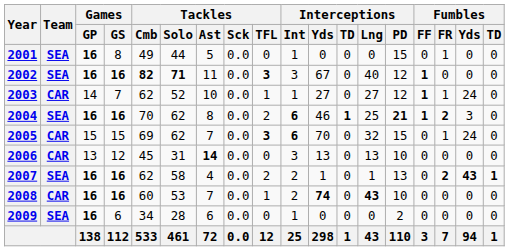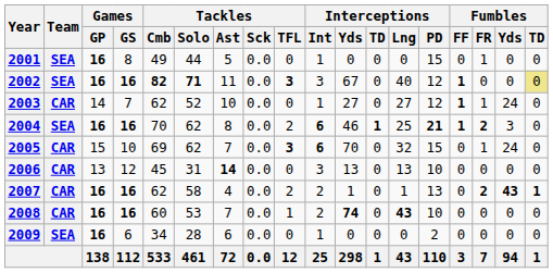 <table class="wikitable" style="text-align:center">
 <tr>
 <th rowspan="2">Year</th>
 <th rowspan="2">Team</th>
 <th colspan="2">Games</th>
 <th colspan="5">Tackles</th>
 <th colspan="5">Interceptions</th>
 <th colspan="4">Fumbles</th>
 </tr>
 <tr>
 <th>GP</th>
 <th>GS</th>
 <th>Cmb</th>
 <th>Solo</th>
 <th>Ast</th>
 <th>Sck</th>
 <th>TFL</th>
 <th>Int</th>
 <th>Yds</th>
 <th>TD</th>
 <th>Lng</th>
 <th>PD</th>
 <th>FF</th>
 <th>FR</th>
 <th>Yds</th>
 <th>TD</th>
 </tr>
 <tr>
 <th><a href='#'>2001</a></th>
 <th><a href='#'>SEA</a></th>
 <td><strong>16</strong></td>
 <td>8</td>
 <td>49</td>
 <td>44</td>
 <td>5</td>
 <td>0.0</td>
 <td>0</td>
 <td>1</td>
 <td>0</td>
 <td>0</td>
 <td>0</td>
 <td>15</td>
 <td>0</td>
 <td>1</td>
 <td>0</td>
 <td>0</td>
 </tr>
 <tr>
 <th><a href='#'>2002</a></th>
 <th><a href='#'>SEA</a></th>
 <td><strong>16</strong></td>
 <td><strong>16</strong></td>
 <td><strong>82</strong></td>
 <td><strong>71</strong></td>
 <td>11</td>
 <td>0.0</td>
 <td><strong>3</strong></td>
 <td>3</td>
 <td>67</td>
 <td>0</td>
 <td>40</td>
 <td>12</td>
 <td><strong>1</strong></td>
 <td>0</td>
 <td>0</td>
-<td>0</td>
+<td style="background: khaki;">0</td>
 </tr>
 <tr>
 <th><a href='#'>2003</a></th>
 <th><a href='#'>CAR</a></th>
 <td>14</td>
 <td>7</td>
 <td>62</td>
 <td>52</td>
 <td>10</td>
 <td>0.0</td>
-<td>1</td>
+<td>0</td>
 <td>1</td>
 <td>27</td>
 <td>0</td>
 <td>27</td>
 <td>12</td>
 <td><strong>1</strong></td>
 <td>1</td>
 <td>24</td>
 <td>0</td>
 </tr>
 <tr>
 <th><a href='#'>2004</a></th>
 <th><a href='#'>SEA</a></th>
 <td><strong>16</strong></td>
 <td><strong>16</strong></td>
 <td>70</td>
 <td>62</td>
 <td>8</td>
 <td>0.0</td>
 <td>2</td>
 <td><strong>6</strong></td>
 <td>46</td>
 <td><strong>1</strong></td>
 <td>25</td>
 <td><strong>21</strong></td>
 <td><strong>1</strong></td>
 <td><strong>2</strong></td>
 <td>3</td>
 <td>0</td>
 </tr>
 <tr>
 <th><a href='#'>2005</a></th>
 <th><a href='#'>CAR</a></th>
 <td>15</td>
-<td>15</td>
+<td>10</td>
 <td>69</td>
 <td>62</td>
 <td>7</td>
 <td>0.0</td>
 <td><strong>3</strong></td>
 <td><strong>6</strong></td>
 <td>70</td>
 <td>0</td>
 <td>32</td>
 <td>15</td>
 <td>0</td>
 <td>1</td>
 <td>24</td>
 <td>0</td>
 </tr>
 <tr>
 <th><a href='#'>2006</a></th>
 <th><a href='#'>CAR</a></th>
 <td>13</td>
 <td>12</td>
 <td>45</td>
 <td>31</td>
 <td><strong>14</strong></td>
 <td>0.0</td>
 <td>0</td>
 <td>3</td>
 <td>13</td>
 <td>0</td>
 <td>13</td>
 <td>10</td>
 <td>0</td>
 <td>0</td>
 <td>0</td>
 <td>0</td>
 </tr>
 <tr>
 <th><a href='#'>2007</a></th>
-<th><a href='#'>SEA</a></th>
+<th><a href='#'>CAR</a></th>
 <td><strong>16</strong></td>
 <td><strong>16</strong></td>
 <td>62</td>
 <td>58</td>
 <td>4</td>
 <td>0.0</td>
 <td>2</td>
 <td>2</td>
 <td>1</td>
 <td>0</td>
 <td>1</td>
 <td>13</td>
 <td>0</td>
 <td><strong>2</strong></td>
 <td><strong>43</strong></td>
 <td><strong>1</strong></td>
 </tr>
 <tr>
 <th><a href='#'>2008</a></th>
 <th><a href='#'>CAR</a></th>
 <td><strong>16</strong></td>
 <td><strong>16</strong></td>
 <td>60</td>
 <td>53</td>
 <td>7</td>
 <td>0.0</td>
 <td>1</td>
 <td>2</td>
 <td><strong>74</strong></td>
 <td>0</td>
 <td><strong>43</strong></td>
 <td>10</td>
 <td>0</td>
 <td>0</td>
 <td>0</td>
 <td>0</td>
 </tr>
 <tr>
 <th><a href='#'>2009</a></th>
 <th><a href='#'>SEA</a></th>
 <td><strong>16</strong></td>
 <td>6</td>
 <td>34</td>
 <td>28</td>
 <td>6</td>
 <td>0.0</td>
 <td>0</td>
 <td>1</td>
 <td>0</td>
 <td>0</td>
 <td>0</td>
 <td>2</td>
 <td>0</td>
 <td>0</td>
 <td>0</td>
 <td>0</td>
 </tr>
 <tr>
 <th colspan="2"></th>
 <th>138</th>
 <th>112</th>
 <th>533</th>
 <th>461</th>
 <th>72</th>
 <th>0.0</th>
 <th>12</th>
 <th>25</th>
 <th>298</th>
 <th>1</th>
 <th>43</th>
 <th>110</th>
 <th>3</th>
 <th>7</th>
 <th>94</th>
 <th>1</th>
 </tr>
 </table>
